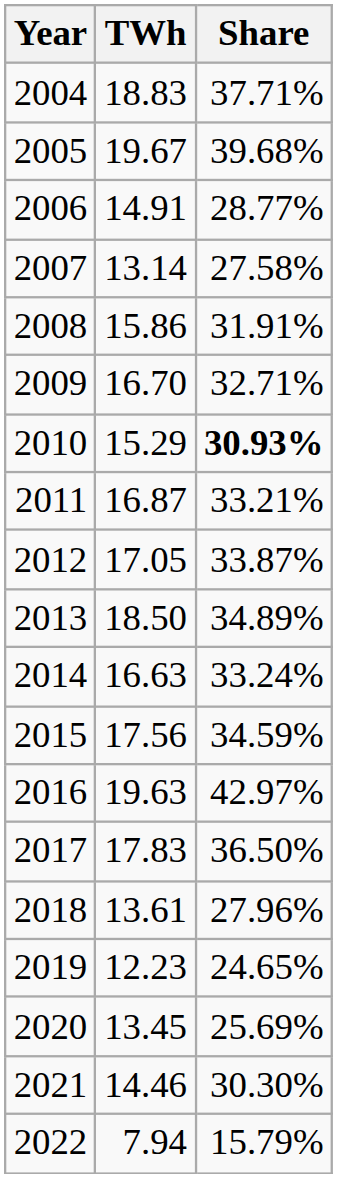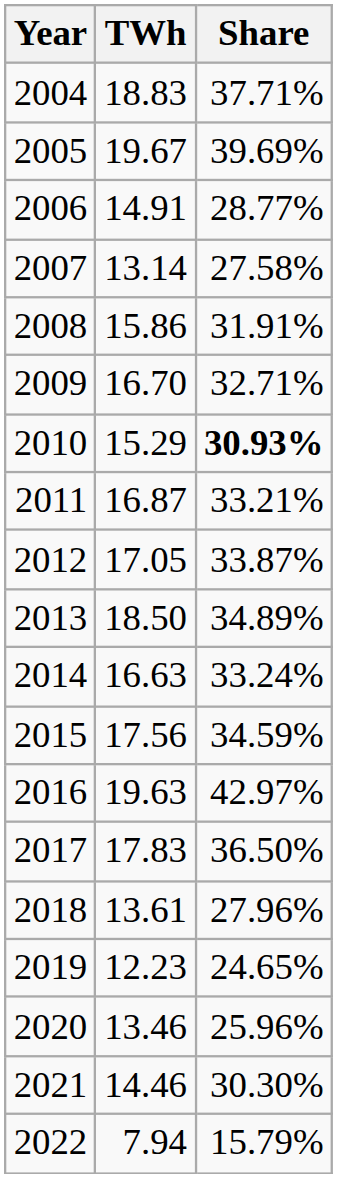 <table class="wikitable sortable floatright col1left" style="text-align:right">
 <tr>
 <th>Year</th>
 <th>TWh</th>
 <th>Share</th>
 </tr>
 <tr>
 <td>2004</td>
 <td>18.83</td>
 <td>37.71%</td>
 </tr>
 <tr>
 <td>2005</td>
 <td>19.67</td>
-<td>39.68%</td>
+<td>39.69%</td>
 </tr>
 <tr>
 <td>2006</td>
 <td>14.91</td>
 <td>28.77%</td>
 </tr>
 <tr>
 <td>2007</td>
 <td>13.14</td>
 <td>27.58%</td>
 </tr>
 <tr>
 <td>2008</td>
 <td>15.86</td>
 <td>31.91%</td>
 </tr>
 <tr>
 <td>2009</td>
 <td>16.70</td>
 <td>32.71%</td>
 </tr>
 <tr>
 <td>2010</td>
 <td>15.29</td>
 <td><strong>30.93%</strong></td>
 </tr>
 <tr>
 <td>2011</td>
 <td>16.87</td>
 <td>33.21%</td>
 </tr>
 <tr>
 <td>2012</td>
 <td>17.05</td>
 <td>33.87%</td>
 </tr>
 <tr>
 <td>2013</td>
 <td>18.50</td>
 <td>34.89%</td>
 </tr>
 <tr>
 <td>2014</td>
 <td>16.63</td>
 <td>33.24%</td>
 </tr>
 <tr>
 <td>2015</td>
 <td>17.56</td>
 <td>34.59%</td>
 </tr>
 <tr>
 <td>2016</td>
 <td>19.63</td>
 <td>42.97%</td>
 </tr>
 <tr>
 <td>2017</td>
 <td>17.83</td>
 <td>36.50%</td>
 </tr>
 <tr>
 <td>2018</td>
 <td>13.61</td>
 <td>27.96%</td>
 </tr>
 <tr>
 <td>2019</td>
 <td>12.23</td>
 <td>24.65%</td>
 </tr>
 <tr>
 <td>2020</td>
-<td>13.45</td>
-<td>25.69%</td>
+<td>13.46</td>
+<td>25.96%</td>
 </tr>
 <tr>
 <td>2021</td>
 <td>14.46</td>
 <td>30.30%</td>
 </tr>
 <tr>
 <td>2022</td>
 <td>7.94</td>
 <td>15.79%</td>
 </tr>
 </table>
